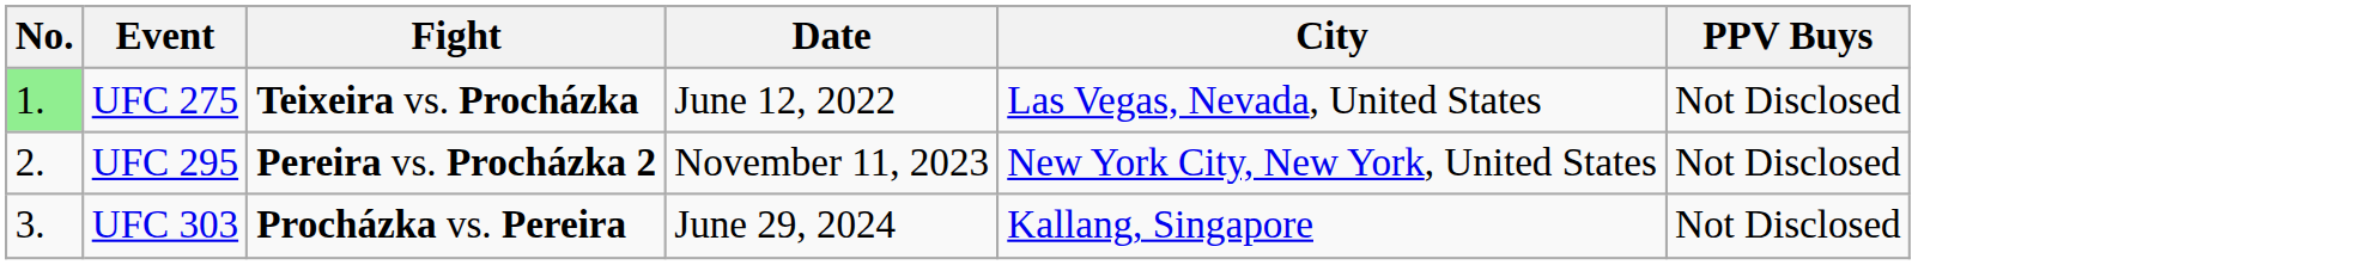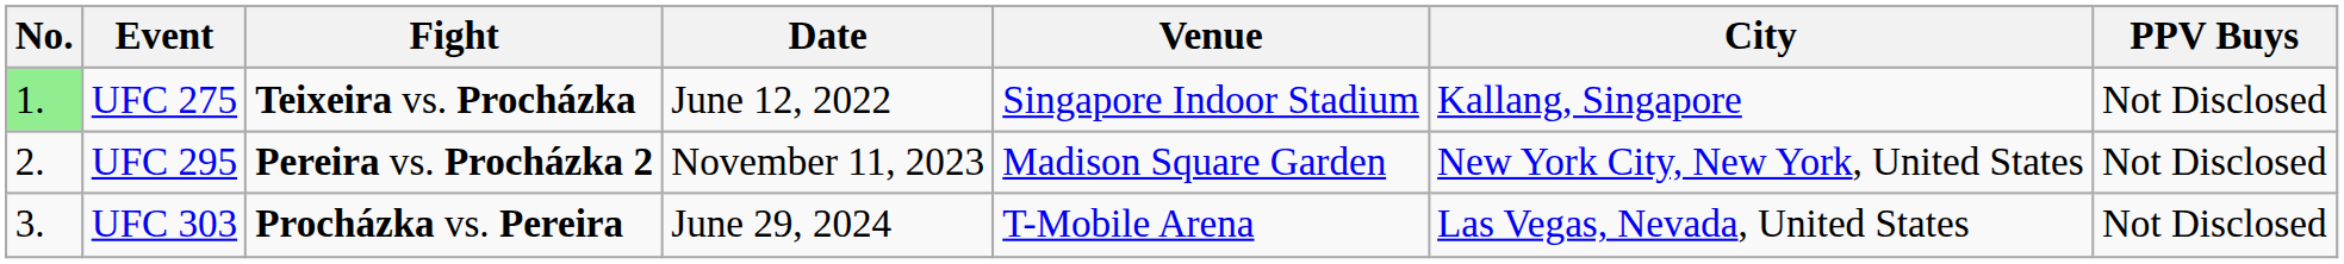 <table class="wikitable">
 <tr>
 <th>No.</th>
 <th>Event</th>
 <th>Fight</th>
 <th>Date</th>
+<th>Venue</th>
 <th>City</th>
 <th>PPV Buys</th>
 </tr>
 <tr>
 <td style="background: lightgreen;">1.</td>
 <td><a href='#'>UFC 275</a></td>
 <td><strong>Teixeira</strong> vs. <strong>Procházka</strong></td>
 <td>June 12, 2022</td>
-<td><a href='#'>Las Vegas, Nevada</a>, United States</td>
+<td><a href='#'>Singapore Indoor Stadium</a></td>
+<td><a href='#'>Kallang, Singapore</a></td>
 <td>Not Disclosed</td>
 </tr>
 <tr>
 <td>2.</td>
 <td><a href='#'>UFC 295</a></td>
 <td><strong>Pereira</strong> vs. <strong>Procházka 2</strong></td>
 <td>November 11, 2023</td>
+<td><a href='#'>Madison Square Garden</a></td>
 <td><a href='#'>New York City, New York</a>, United States</td>
 <td>Not Disclosed</td>
 </tr>
 <tr>
 <td>3.</td>
 <td><a href='#'>UFC 303</a></td>
 <td><strong>Procházka</strong> vs. <strong>Pereira</strong></td>
 <td>June 29, 2024</td>
-<td><a href='#'>Kallang, Singapore</a></td>
+<td><a href='#'>T-Mobile Arena</a></td>
+<td><a href='#'>Las Vegas, Nevada</a>, United States</td>
 <td>Not Disclosed</td>
 </tr>
 </table>
